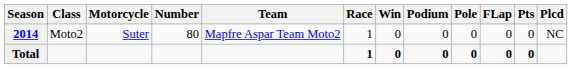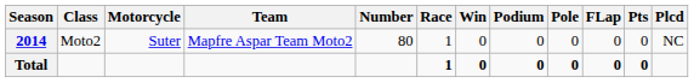 <table class="wikitable" style=text-align:right>
 <tr>
 <th>Season</th>
 <th>Class</th>
 <th>Motorcycle</th>
+<th>Team</th>
 <th>Number</th>
-<th>Team</th>
 <th>Race</th>
 <th>Win</th>
 <th>Podium</th>
 <th>Pole</th>
 <th>FLap</th>
 <th>Pts</th>
 <th>Plcd</th>
 </tr>
 <tr>
 <th><a href='#'>2014</a></th>
 <td>Moto2</td>
 <td><a href='#'>Suter</a></td>
+<td><a href='#'>Mapfre Aspar Team Moto2</a></td>
 <td>80</td>
-<td><a href='#'>Mapfre Aspar Team Moto2</a></td>
 <td>1</td>
 <td>0</td>
 <td>0</td>
 <td>0</td>
 <td>0</td>
 <td>0</td>
 <td>NC</td>
 </tr>
 <tr>
 <th>Total</th>
 <td></td>
 <td></td>
 <td></td>
 <td></td>
 <td><strong>1</strong></td>
 <td><strong>0</strong></td>
 <td><strong>0</strong></td>
 <td><strong>0</strong></td>
 <td><strong>0</strong></td>
 <td><strong>0</strong></td>
 <td></td>
 </tr>
 </table>
